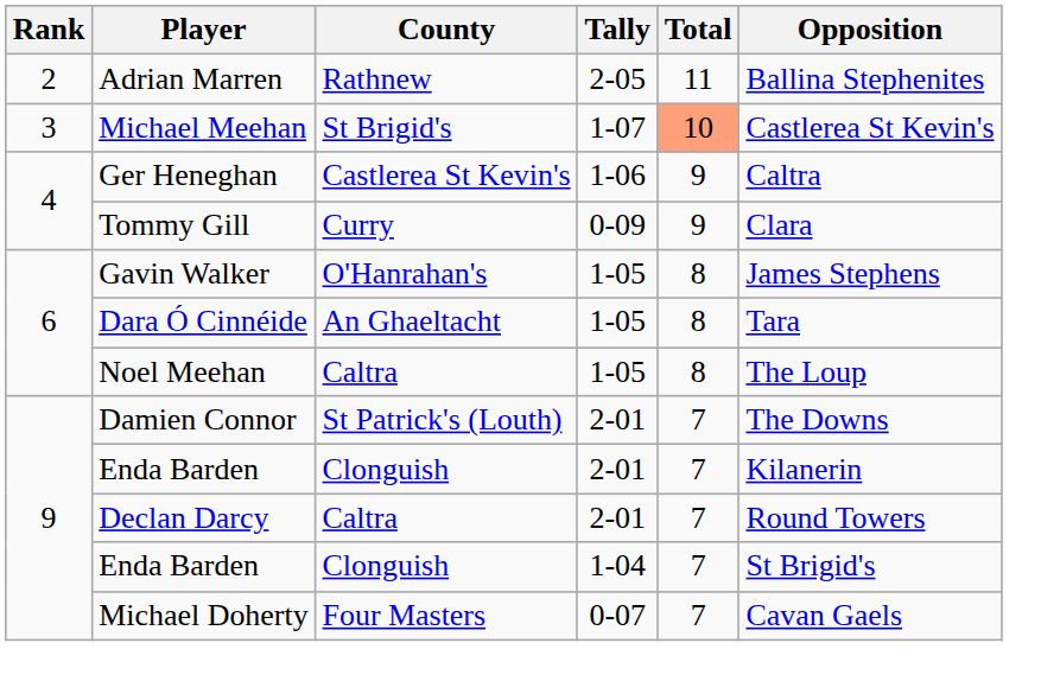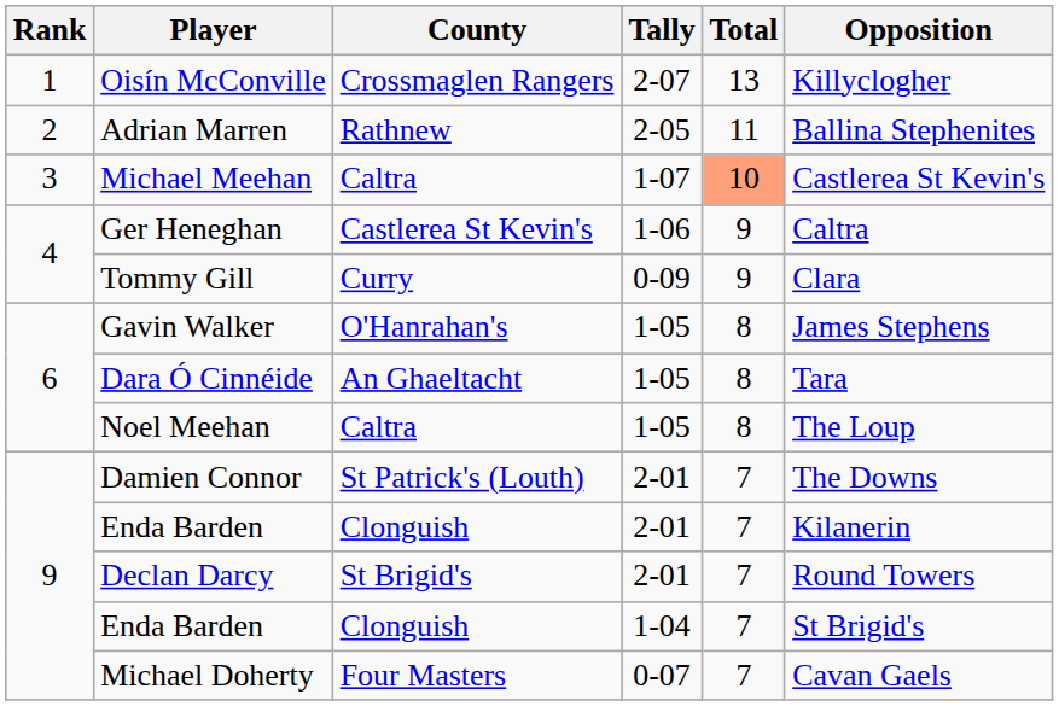 <table class="wikitable">
 <tr>
 <th>Rank</th>
 <th>Player</th>
 <th>County</th>
 <th>Tally</th>
 <th>Total</th>
 <th>Opposition</th>
+</tr>
+<tr>
+<td rowspan=1 align=center>1</td>
+<td><a href='#'>Oisín McConville</a></td>
+<td><a href='#'>Crossmaglen Rangers</a></td>
+<td align=center>2-07</td>
+<td align=center>13</td>
+<td><a href='#'>Killyclogher</a></td>
 </tr>
 <tr>
 <td rowspan=1 align=center>2</td>
 <td>Adrian Marren</td>
 <td><a href='#'>Rathnew</a></td>
 <td align=center>2-05</td>
 <td align=center>11</td>
 <td><a href='#'>Ballina Stephenites</a></td>
 </tr>
 <tr>
 <td rowspan=1 align=center>3</td>
 <td><a href='#'>Michael Meehan</a></td>
-<td><a href='#'>St Brigid's</a></td>
+<td><a href='#'>Caltra</a></td>
 <td align=center>1-07</td>
 <td align=center style="background: lightsalmon;">10</td>
 <td><a href='#'>Castlerea St Kevin's</a></td>
 </tr>
 <tr>
 <td rowspan=2 align=center>4</td>
 <td>Ger Heneghan</td>
 <td><a href='#'>Castlerea St Kevin's</a></td>
 <td align=center>1-06</td>
 <td align=center>9</td>
 <td><a href='#'>Caltra</a></td>
 </tr>
 <tr>
 <td>Tommy Gill</td>
 <td><a href='#'>Curry</a></td>
 <td align=center>0-09</td>
 <td align=center>9</td>
 <td><a href='#'>Clara</a></td>
 </tr>
 <tr>
 <td rowspan=3 align=center>6</td>
 <td>Gavin Walker</td>
 <td><a href='#'>O'Hanrahan's</a></td>
 <td align=center>1-05</td>
 <td align=center>8</td>
 <td><a href='#'>James Stephens</a></td>
 </tr>
 <tr>
 <td><a href='#'>Dara Ó Cinnéide</a></td>
 <td><a href='#'>An Ghaeltacht</a></td>
 <td align=center>1-05</td>
 <td align=center>8</td>
 <td><a href='#'>Tara</a></td>
 </tr>
 <tr>
 <td>Noel Meehan</td>
 <td><a href='#'>Caltra</a></td>
 <td align=center>1-05</td>
 <td align=center>8</td>
 <td><a href='#'>The Loup</a></td>
 </tr>
 <tr>
 <td rowspan=5 align=center>9</td>
 <td>Damien Connor</td>
 <td><a href='#'>St Patrick's (Louth)</a></td>
 <td align=center>2-01</td>
 <td align=center>7</td>
 <td><a href='#'>The Downs</a></td>
 </tr>
 <tr>
 <td>Enda Barden</td>
 <td><a href='#'>Clonguish</a></td>
 <td align=center>2-01</td>
 <td align=center>7</td>
 <td><a href='#'>Kilanerin</a></td>
 </tr>
 <tr>
 <td><a href='#'>Declan Darcy</a></td>
-<td><a href='#'>Caltra</a></td>
+<td><a href='#'>St Brigid's</a></td>
 <td align=center>2-01</td>
 <td align=center>7</td>
 <td><a href='#'>Round Towers</a></td>
 </tr>
 <tr>
 <td>Enda Barden</td>
 <td><a href='#'>Clonguish</a></td>
 <td align=center>1-04</td>
 <td align=center>7</td>
 <td><a href='#'>St Brigid's</a></td>
 </tr>
 <tr>
 <td>Michael Doherty</td>
 <td><a href='#'>Four Masters</a></td>
 <td align=center>0-07</td>
 <td align=center>7</td>
 <td><a href='#'>Cavan Gaels</a></td>
 </tr>
 </table>
